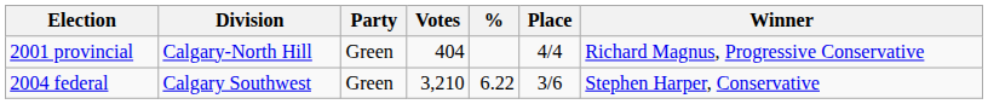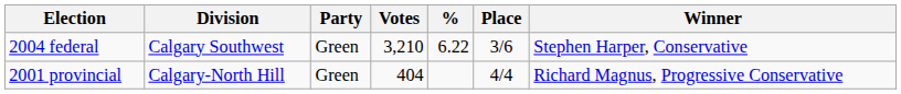 <table class="wikitable" width="800">
 <tr>
 <th align="left">Election</th>
 <th align="left">Division</th>
 <th align="left">Party</th>
 <th align="right">Votes</th>
 <th align="right">%</th>
 <th align="center">Place</th>
 <th align="center">Winner</th>
 </tr>
 <tr>
+<td align="left"><a href='#'>2004 federal</a></td>
+<td align="left"><a href='#'>Calgary Southwest</a></td>
+<td align="left">Green</td>
+<td align="right">3,210</td>
+<td align="right">6.22</td>
+<td align="center">3/6</td>
+<td align="left"><a href='#'>Stephen Harper</a>, <a href='#'>Conservative</a></td>
+</tr>
+<tr>
 <td align="left"><a href='#'>2001 provincial</a></td>
 <td align="left"><a href='#'>Calgary-North Hill</a></td>
 <td align="left">Green</td>
 <td align="right">404</td>
 <td align="right"></td>
 <td align="center">4/4</td>
 <td align="left"><a href='#'>Richard Magnus</a>, <a href='#'>Progressive Conservative</a></td>
 </tr>
-<tr>
-<td align="left"><a href='#'>2004 federal</a></td>
-<td align="left"><a href='#'>Calgary Southwest</a></td>
-<td align="left">Green</td>
-<td align="right">3,210</td>
-<td align="right">6.22</td>
-<td align="center">3/6</td>
-<td align="left"><a href='#'>Stephen Harper</a>, <a href='#'>Conservative</a></td>
-</tr>
 </table>
